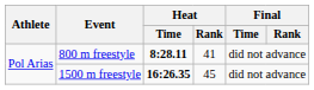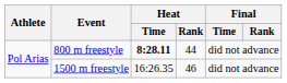 <table class=wikitable style="font-size:90%">
 <tr>
 <th rowspan="2">Athlete</th>
 <th rowspan="2">Event</th>
 <th colspan="2">Heat</th>
 <th colspan="2">Final</th>
 </tr>
 <tr style="font-size:95%">
 <th>Time</th>
 <th>Rank</th>
 <th>Time</th>
 <th>Rank</th>
 </tr>
 <tr align=center>
 <td align=left rowspan=2><a href='#'>Pol Arias</a></td>
 <td align=left><a href='#'>800 m freestyle</a></td>
 <td><strong>8:28.11</strong></td>
-<td>41</td>
+<td>44</td>
 <td colspan=2>did not advance</td>
 </tr>
 <tr align=center>
 <td align=left><a href='#'>1500 m freestyle</a></td>
-<td><strong>16:26.35</strong></td>
-<td>45</td>
+<td>16:26.35</td>
+<td>46</td>
 <td colspan=2>did not advance</td>
 </tr>
 </table>
